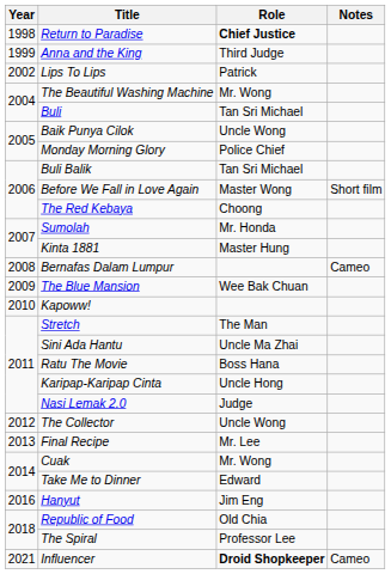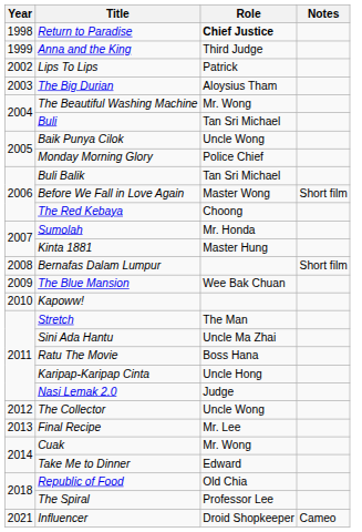 <table class="wikitable">
 <tr>
 <th>Year</th>
 <th>Title</th>
 <th>Role</th>
 <th>Notes</th>
 </tr>
 <tr>
 <td>1998</td>
 <td><em><a href='#'>Return to Paradise</a></em></td>
 <td><strong>Chief Justice</strong></td>
 <td></td>
 </tr>
 <tr>
 <td>1999</td>
 <td><em><a href='#'>Anna and the King</a></em></td>
 <td>Third Judge</td>
 <td></td>
 </tr>
 <tr>
 <td>2002</td>
 <td><em>Lips To Lips</em></td>
 <td>Patrick</td>
+<td></td>
+</tr>
+<tr>
+<td>2003</td>
+<td><em><a href='#'>The Big Durian</a></em></td>
+<td>Aloysius Tham</td>
 <td></td>
 </tr>
 <tr>
 <td rowspan="2">2004</td>
 <td><em>The Beautiful Washing Machine</em></td>
 <td>Mr. Wong</td>
 <td></td>
 </tr>
 <tr>
 <td><em><a href='#'>Buli</a></em></td>
 <td>Tan Sri Michael</td>
 <td></td>
 </tr>
 <tr>
 <td rowspan="2">2005</td>
 <td><em>Baik Punya Cilok</em></td>
 <td>Uncle Wong</td>
 <td></td>
 </tr>
 <tr>
 <td><em>Monday Morning Glory</em></td>
 <td>Police Chief</td>
 <td></td>
 </tr>
 <tr>
 <td rowspan="3">2006</td>
 <td><em>Buli Balik</em></td>
 <td>Tan Sri Michael</td>
 <td></td>
 </tr>
 <tr>
 <td><em>Before We Fall in Love Again</em></td>
 <td>Master Wong</td>
 <td>Short film</td>
 </tr>
 <tr>
 <td><em><a href='#'>The Red Kebaya</a></em></td>
 <td>Choong</td>
 <td></td>
 </tr>
 <tr>
 <td rowspan="2">2007</td>
 <td><em><a href='#'>Sumolah</a></em></td>
 <td>Mr. Honda</td>
 <td></td>
 </tr>
 <tr>
 <td><em>Kinta 1881</em></td>
 <td>Master Hung</td>
 <td></td>
 </tr>
 <tr>
 <td>2008</td>
 <td><em>Bernafas Dalam Lumpur</em></td>
 <td></td>
-<td>Cameo</td>
+<td>Short film</td>
 </tr>
 <tr>
 <td>2009</td>
 <td><em><a href='#'>The Blue Mansion</a></em></td>
 <td>Wee Bak Chuan</td>
 <td></td>
 </tr>
 <tr>
 <td>2010</td>
 <td><em>Kapoww!</em></td>
 <td></td>
 <td></td>
 </tr>
 <tr>
 <td rowspan="5">2011</td>
 <td><em><a href='#'>Stretch</a></em></td>
 <td>The Man</td>
 <td></td>
 </tr>
 <tr>
 <td><em>Sini Ada Hantu</em></td>
 <td>Uncle Ma Zhai</td>
 <td></td>
 </tr>
 <tr>
 <td><em>Ratu The Movie</em></td>
 <td>Boss Hana</td>
 <td></td>
 </tr>
 <tr>
 <td><em>Karipap-Karipap Cinta</em></td>
 <td>Uncle Hong</td>
 <td></td>
 </tr>
 <tr>
 <td><em><a href='#'>Nasi Lemak 2.0</a></em></td>
 <td>Judge</td>
 <td></td>
 </tr>
 <tr>
 <td>2012</td>
 <td><em>The Collector</em></td>
 <td>Uncle Wong</td>
 <td></td>
 </tr>
 <tr>
 <td>2013</td>
 <td><em>Final Recipe</em></td>
 <td>Mr. Lee</td>
 <td></td>
 </tr>
 <tr>
 <td rowspan="2">2014</td>
 <td><em>Cuak</em></td>
 <td>Mr. Wong</td>
 <td></td>
 </tr>
 <tr>
 <td><em>Take Me to Dinner</em></td>
 <td>Edward</td>
 <td></td>
 </tr>
 <tr>
-<td>2016</td>
-<td><em><a href='#'>Hanyut</a></em></td>
-<td>Jim Eng</td>
-<td></td>
-</tr>
-<tr>
 <td rowspan="2">2018</td>
 <td><em><a href='#'>Republic of Food</a></em></td>
 <td>Old Chia</td>
 <td></td>
 </tr>
 <tr>
 <td><em>The Spiral</em></td>
 <td>Professor Lee</td>
 <td></td>
 </tr>
 <tr>
 <td>2021</td>
 <td><em>Influencer</em></td>
-<td><strong>Droid Shopkeeper</strong></td>
+<td>Droid Shopkeeper</td>
 <td>Cameo</td>
 </tr>
 </table>
